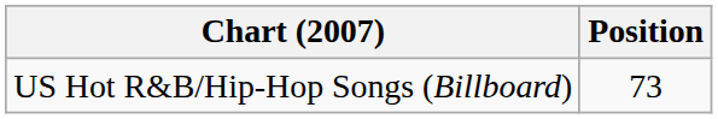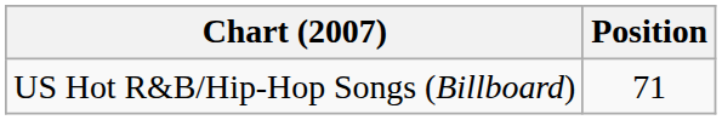 <table class="wikitable">
 <tr>
 <th>Chart (2007)</th>
 <th>Position</th>
 </tr>
 <tr>
 <td>US Hot R&B/Hip-Hop Songs (<em>Billboard</em>)</td>
-<td align="center">73</td>
+<td align="center">71</td>
 </tr>
 </table>
